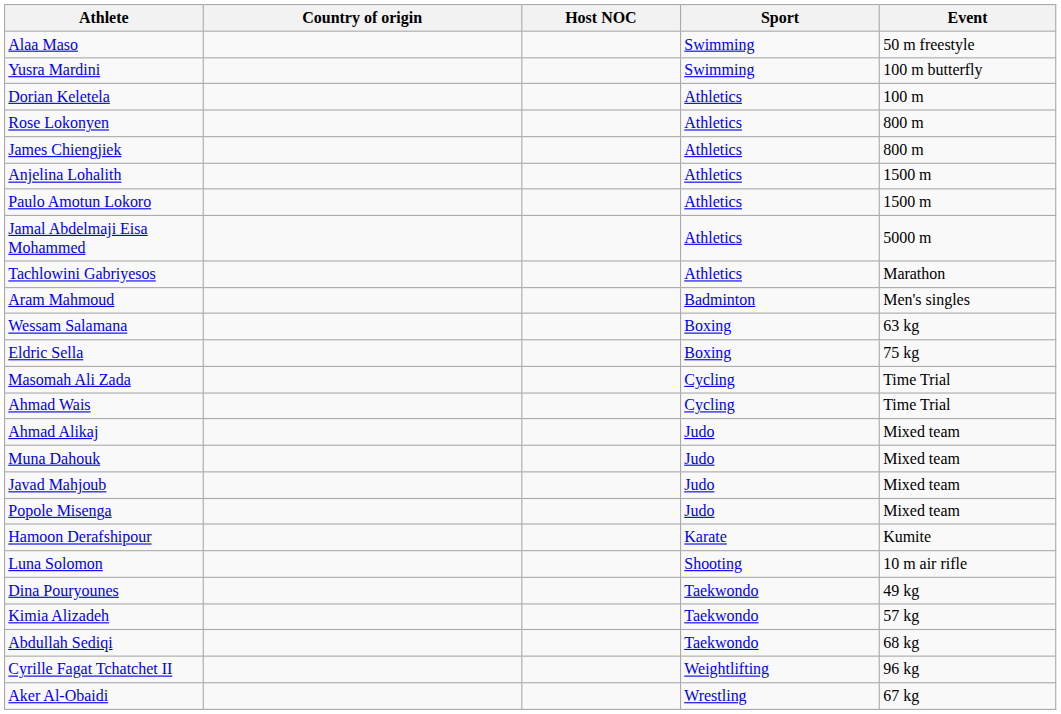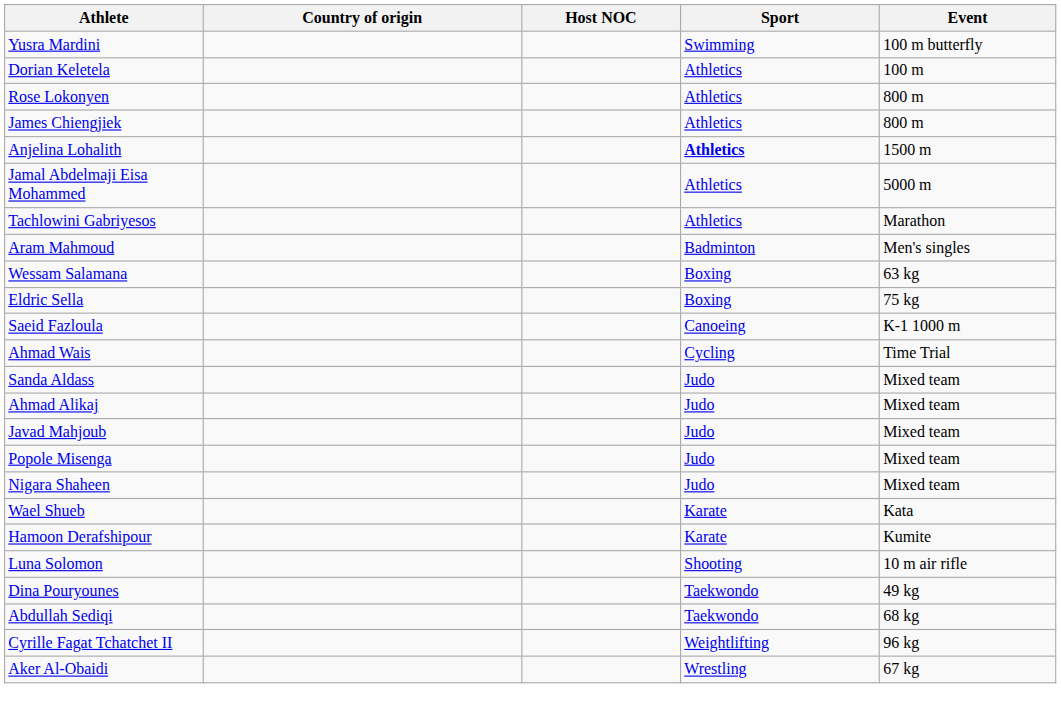 <table class="wikitable sortable" width="75%" style="font-size:90%; text-align:left;">
 <tr>
 <th width="5%">Athlete</th>
 <th width="10%">Country of origin</th>
 <th width="5%">Host NOC</th>
 <th width="5%">Sport</th>
 <th width="5%">Event</th>
-</tr>
-<tr>
-<td><a href='#'>Alaa Maso</a></td>
-<td></td>
-<td></td>
-<td><a href='#'>Swimming</a></td>
-<td>50 m freestyle</td>
 </tr>
 <tr>
 <td><a href='#'>Yusra Mardini</a></td>
 <td></td>
 <td></td>
 <td><a href='#'>Swimming</a></td>
 <td>100 m butterfly</td>
 </tr>
 <tr>
 <td><a href='#'>Dorian Keletela</a></td>
 <td></td>
 <td></td>
 <td><a href='#'>Athletics</a></td>
 <td>100 m</td>
 </tr>
 <tr>
 <td><a href='#'>Rose Lokonyen</a></td>
 <td></td>
 <td></td>
 <td><a href='#'>Athletics</a></td>
 <td>800 m</td>
 </tr>
 <tr>
 <td><a href='#'>James Chiengjiek</a></td>
 <td></td>
 <td></td>
 <td><a href='#'>Athletics</a></td>
 <td>800 m</td>
 </tr>
 <tr>
 <td><a href='#'>Anjelina Lohalith</a></td>
 <td></td>
 <td></td>
-<td><a href='#'>Athletics</a></td>
-<td>1500 m</td>
-</tr>
-<tr>
-<td><a href='#'>Paulo Amotun Lokoro</a></td>
-<td></td>
-<td></td>
-<td><a href='#'>Athletics</a></td>
+<td><strong><a href='#'>Athletics</a></strong></td>
 <td>1500 m</td>
 </tr>
 <tr>
 <td><a href='#'>Jamal Abdelmaji Eisa Mohammed</a></td>
 <td></td>
 <td></td>
 <td><a href='#'>Athletics</a></td>
 <td>5000 m</td>
 </tr>
 <tr>
 <td><a href='#'>Tachlowini Gabriyesos</a></td>
 <td></td>
 <td></td>
 <td><a href='#'>Athletics</a></td>
 <td>Marathon</td>
 </tr>
 <tr>
 <td><a href='#'>Aram Mahmoud</a></td>
 <td></td>
 <td></td>
 <td><a href='#'>Badminton</a></td>
 <td>Men's singles</td>
 </tr>
 <tr>
 <td><a href='#'>Wessam Salamana</a></td>
 <td></td>
 <td></td>
 <td><a href='#'>Boxing</a></td>
 <td>63 kg</td>
 </tr>
 <tr>
 <td><a href='#'>Eldric Sella</a></td>
 <td></td>
 <td></td>
 <td><a href='#'>Boxing</a></td>
 <td>75 kg</td>
 </tr>
 <tr>
-<td><a href='#'>Masomah Ali Zada</a></td>
+<td><a href='#'>Saeid Fazloula</a></td>
 <td></td>
 <td></td>
-<td><a href='#'>Cycling</a></td>
-<td>Time Trial</td>
+<td><a href='#'>Canoeing</a></td>
+<td>K-1 1000 m</td>
 </tr>
 <tr>
 <td><a href='#'>Ahmad Wais</a></td>
 <td></td>
 <td></td>
 <td><a href='#'>Cycling</a></td>
 <td>Time Trial</td>
 </tr>
 <tr>
-<td><a href='#'>Ahmad Alikaj</a></td>
+<td><a href='#'>Sanda Aldass</a></td>
 <td></td>
 <td></td>
 <td><a href='#'>Judo</a></td>
 <td>Mixed team</td>
 </tr>
 <tr>
-<td><a href='#'>Muna Dahouk</a></td>
+<td><a href='#'>Ahmad Alikaj</a></td>
 <td></td>
 <td></td>
 <td><a href='#'>Judo</a></td>
 <td>Mixed team</td>
 </tr>
 <tr>
 <td><a href='#'>Javad Mahjoub</a></td>
 <td></td>
 <td></td>
 <td><a href='#'>Judo</a></td>
 <td>Mixed team</td>
 </tr>
 <tr>
 <td><a href='#'>Popole Misenga</a></td>
 <td></td>
 <td></td>
 <td><a href='#'>Judo</a></td>
 <td>Mixed team</td>
+</tr>
+<tr>
+<td><a href='#'>Nigara Shaheen</a></td>
+<td></td>
+<td></td>
+<td><a href='#'>Judo</a></td>
+<td>Mixed team</td>
+</tr>
+<tr>
+<td><a href='#'>Wael Shueb</a></td>
+<td></td>
+<td></td>
+<td><a href='#'>Karate</a></td>
+<td>Kata</td>
 </tr>
 <tr>
 <td><a href='#'>Hamoon Derafshipour</a></td>
 <td></td>
 <td></td>
 <td><a href='#'>Karate</a></td>
 <td>Kumite</td>
 </tr>
 <tr>
 <td><a href='#'>Luna Solomon</a></td>
 <td></td>
 <td></td>
 <td><a href='#'>Shooting</a></td>
 <td>10 m air rifle</td>
 </tr>
 <tr>
 <td><a href='#'>Dina Pouryounes</a></td>
 <td></td>
 <td></td>
 <td><a href='#'>Taekwondo</a></td>
 <td>49 kg</td>
 </tr>
 <tr>
-<td><a href='#'>Kimia Alizadeh</a></td>
-<td></td>
-<td></td>
-<td><a href='#'>Taekwondo</a></td>
-<td>57 kg</td>
-</tr>
-<tr>
 <td><a href='#'>Abdullah Sediqi</a></td>
 <td></td>
 <td></td>
 <td><a href='#'>Taekwondo</a></td>
 <td>68 kg</td>
 </tr>
 <tr>
 <td><a href='#'>Cyrille Fagat Tchatchet II</a></td>
 <td></td>
 <td></td>
 <td><a href='#'>Weightlifting</a></td>
 <td>96 kg</td>
 </tr>
 <tr>
 <td><a href='#'>Aker Al-Obaidi</a></td>
 <td></td>
 <td></td>
 <td><a href='#'>Wrestling</a></td>
 <td>67 kg</td>
 </tr>
 </table>
